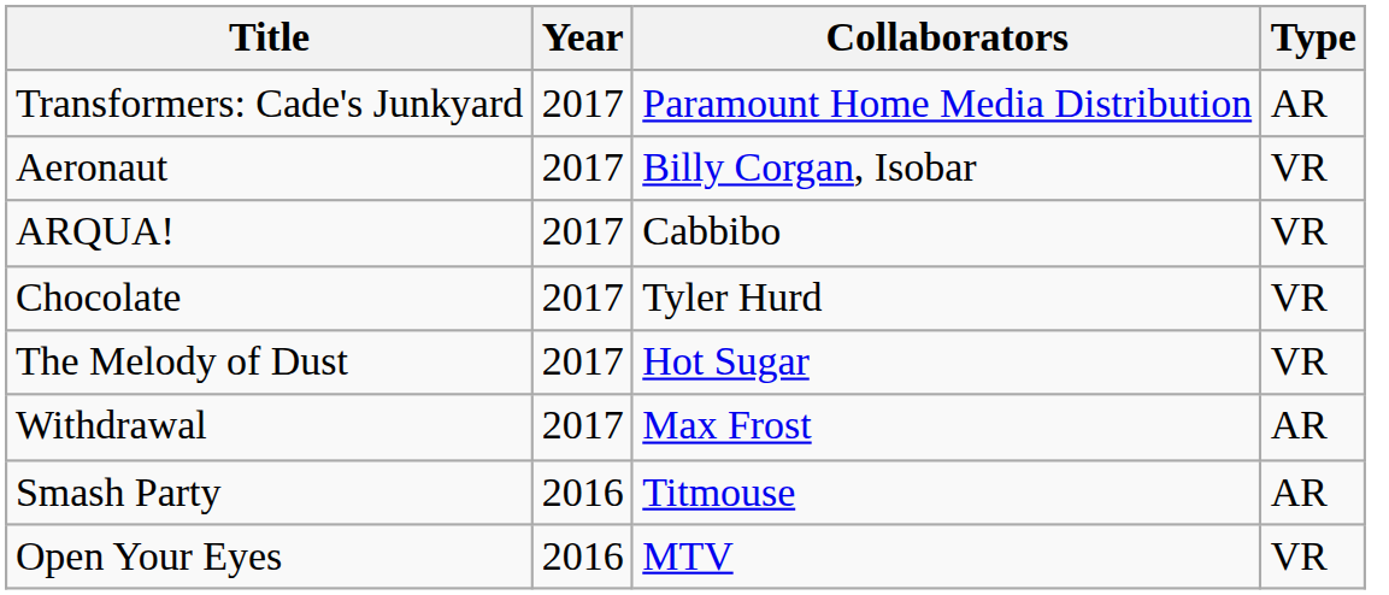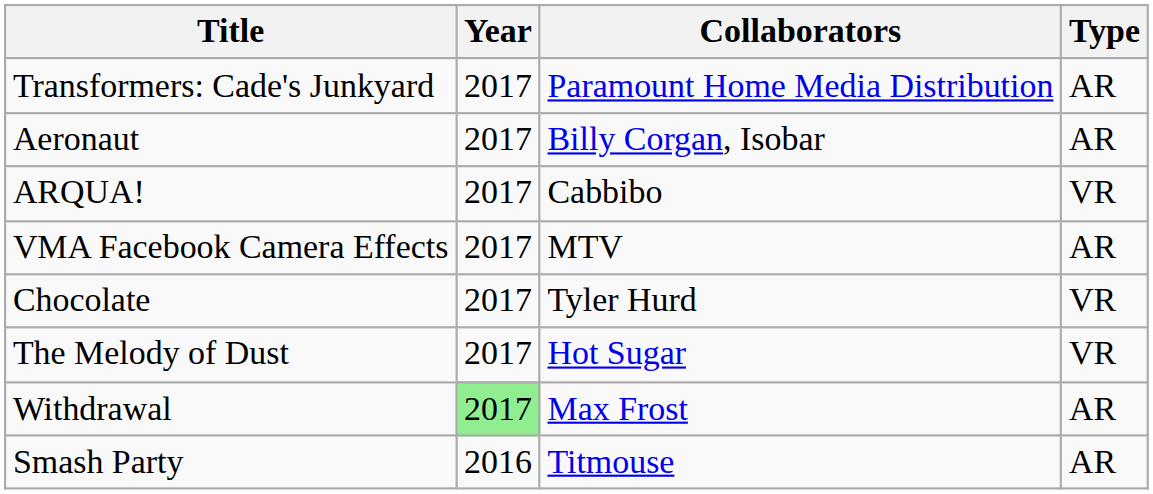 <table class="wikitable">
 <tr>
 <th>Title</th>
 <th>Year</th>
 <th>Collaborators</th>
 <th>Type</th>
 </tr>
 <tr>
 <td>Transformers: Cade's Junkyard</td>
 <td>2017</td>
 <td><a href='#'>Paramount Home Media Distribution</a></td>
 <td>AR</td>
 </tr>
 <tr>
 <td>Aeronaut</td>
 <td>2017</td>
 <td><a href='#'>Billy Corgan</a>, Isobar</td>
-<td>VR</td>
+<td>AR</td>
 </tr>
 <tr>
 <td>ARQUA!</td>
 <td>2017</td>
 <td>Cabbibo</td>
 <td>VR</td>
+</tr>
+<tr>
+<td>VMA Facebook Camera Effects</td>
+<td>2017</td>
+<td>MTV</td>
+<td>AR</td>
 </tr>
 <tr>
 <td>Chocolate</td>
 <td>2017</td>
 <td>Tyler Hurd</td>
 <td>VR</td>
 </tr>
 <tr>
 <td>The Melody of Dust</td>
 <td>2017</td>
 <td><a href='#'>Hot Sugar</a></td>
 <td>VR</td>
 </tr>
 <tr>
 <td>Withdrawal</td>
-<td>2017</td>
+<td style="background: lightgreen;">2017</td>
 <td><a href='#'>Max Frost</a></td>
 <td>AR</td>
 </tr>
 <tr>
 <td>Smash Party</td>
 <td>2016</td>
 <td><a href='#'>Titmouse</a></td>
 <td>AR</td>
 </tr>
-<tr>
-<td>Open Your Eyes</td>
-<td>2016</td>
-<td><a href='#'>MTV</a></td>
-<td>VR</td>
-</tr>
 </table>
